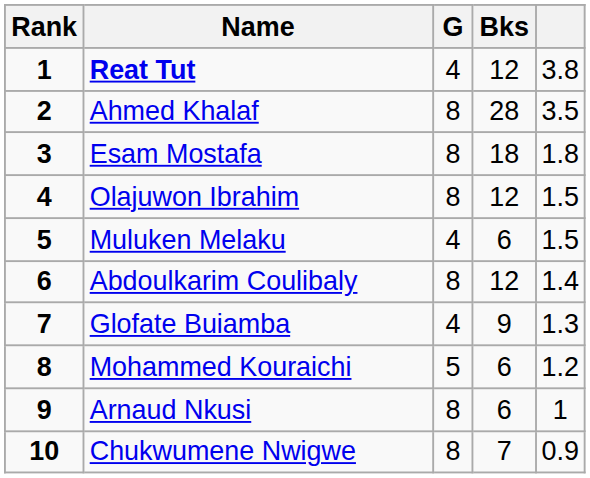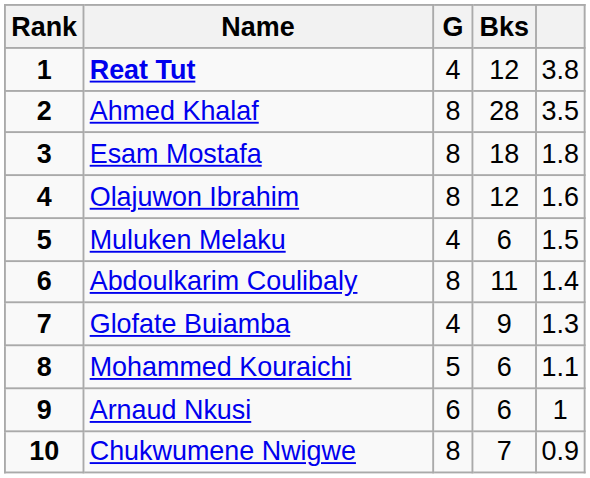 <table class="wikitable" style="text-align:center; font-size:90%;">
 <tr>
 <th width=10px>Rank</th>
 <th width=180px>Name</th>
 <th width=15px>G</th>
 <th width=10px>Bks</th>
 <th width=10px></th>
 </tr>
 <tr>
 <td><strong>1</strong></td>
 <td align=left> <strong><a href='#'>Reat Tut</a></strong></td>
 <td>4</td>
 <td>12</td>
 <td>3.8</td>
 </tr>
 <tr>
 <td><strong>2</strong></td>
 <td align=left> <a href='#'>Ahmed Khalaf</a></td>
 <td>8</td>
 <td>28</td>
 <td>3.5</td>
 </tr>
 <tr>
 <td><strong>3</strong></td>
 <td align=left> <a href='#'>Esam Mostafa</a></td>
 <td>8</td>
 <td>18</td>
 <td>1.8</td>
 </tr>
 <tr>
 <td><strong>4</strong></td>
 <td align=left> <a href='#'>Olajuwon Ibrahim</a></td>
 <td>8</td>
 <td>12</td>
-<td>1.5</td>
+<td>1.6</td>
 </tr>
 <tr>
 <td><strong>5</strong></td>
 <td align=left> <a href='#'>Muluken Melaku</a></td>
 <td>4</td>
 <td>6</td>
 <td>1.5</td>
 </tr>
 <tr>
 <td><strong>6</strong></td>
 <td align=left> <a href='#'>Abdoulkarim Coulibaly</a></td>
 <td>8</td>
-<td>12</td>
+<td>11</td>
 <td>1.4</td>
 </tr>
 <tr>
 <td><strong>7</strong></td>
 <td align=left> <a href='#'>Glofate Buiamba</a></td>
 <td>4</td>
 <td>9</td>
 <td>1.3</td>
 </tr>
 <tr>
 <td><strong>8</strong></td>
 <td align=left> <a href='#'>Mohammed Kouraichi</a></td>
 <td>5</td>
 <td>6</td>
-<td>1.2</td>
+<td>1.1</td>
 </tr>
 <tr>
 <td><strong>9</strong></td>
 <td align=left> <a href='#'>Arnaud Nkusi</a></td>
-<td>8</td>
+<td>6</td>
 <td>6</td>
 <td>1</td>
 </tr>
 <tr>
 <td><strong>10</strong></td>
 <td align=left> <a href='#'>Chukwumene Nwigwe</a></td>
 <td>8</td>
 <td>7</td>
 <td>0.9</td>
 </tr>
 </table>
